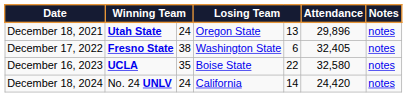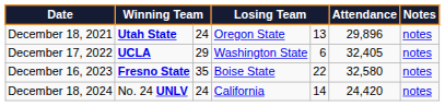 <table class="wikitable">
 <tr>
 <th style="background:#151b33; color:#FFFFFF; border: 2px solid #e79537;">Date</th>
 <th style="background:#151b33; color:#FFFFFF; border: 2px solid #e79537;" colspan="2">Winning Team</th>
 <th style="background:#151b33; color:#FFFFFF; border: 2px solid #e79537;" colspan="2">Losing Team</th>
 <th style="background:#151b33; color:#FFFFFF; border: 2px solid #e79537;">Attendance</th>
 <th style="background:#151b33; color:#FFFFFF; border: 2px solid #e79537;">Notes</th>
 </tr>
 <tr>
 <td>December 18, 2021</td>
 <td><strong><a href='#'>Utah State</a></strong></td>
 <td>24</td>
 <td><a href='#'>Oregon State</a></td>
 <td>13</td>
 <td align=center>29,896</td>
 <td><a href='#'>notes</a></td>
 </tr>
 <tr>
 <td>December 17, 2022</td>
-<td><strong><a href='#'>Fresno State</a></strong></td>
-<td>38</td>
+<td><strong><a href='#'>UCLA</a></strong></td>
+<td>29</td>
 <td><a href='#'>Washington State</a></td>
 <td align=right>6</td>
 <td align=center>32,405</td>
 <td><a href='#'>notes</a></td>
 </tr>
 <tr>
 <td>December 16, 2023</td>
-<td><strong><a href='#'>UCLA</a></strong></td>
+<td><strong><a href='#'>Fresno State</a></strong></td>
 <td>35</td>
 <td><a href='#'>Boise State</a></td>
 <td>22</td>
 <td align=center>32,580</td>
 <td><a href='#'>notes</a></td>
 </tr>
 <tr>
 <td>December 18, 2024</td>
 <td>No. 24 <strong><a href='#'>UNLV</a></strong></td>
 <td>24</td>
 <td><a href='#'>California</a></td>
 <td>14</td>
 <td align=center>24,420</td>
 <td><a href='#'>notes</a></td>
 </tr>
 </table>
